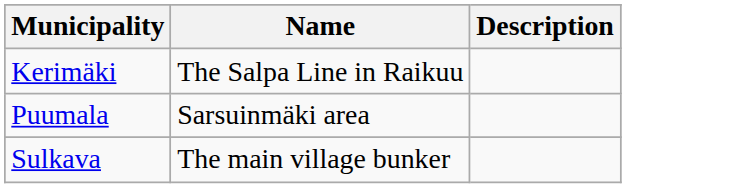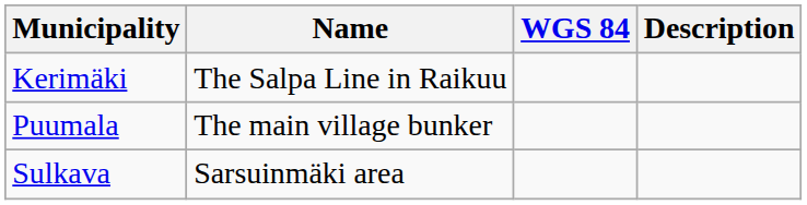 <table class="wikitable">
 <tr>
 <th>Municipality</th>
 <th>Name</th>
+<th><a href='#'>WGS 84</a></th>
 <th>Description</th>
 </tr>
 <tr>
 <td><a href='#'>Kerimäki</a></td>
 <td>The Salpa Line in Raikuu</td>
 <td></td>
+<td></td>
 </tr>
 <tr>
 <td><a href='#'>Puumala</a></td>
-<td>Sarsuinmäki area</td>
+<td>The main village bunker</td>
+<td></td>
 <td></td>
 </tr>
 <tr>
 <td><a href='#'>Sulkava</a></td>
-<td>The main village bunker</td>
+<td>Sarsuinmäki area</td>
+<td></td>
 <td></td>
 </tr>
 </table>
